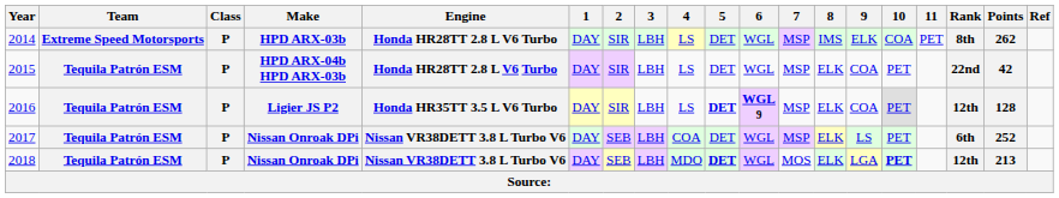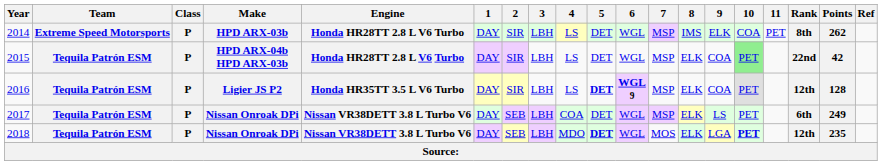 <table class="wikitable" style="text-align:center; font-size:90%">
 <tr>
 <th>Year</th>
 <th>Team</th>
 <th>Class</th>
 <th>Make</th>
 <th>Engine</th>
 <th>1</th>
 <th>2</th>
 <th>3</th>
 <th>4</th>
 <th>5</th>
 <th>6</th>
 <th>7</th>
 <th>8</th>
 <th>9</th>
 <th>10</th>
 <th>11</th>
 <th>Rank</th>
 <th>Points</th>
 <th>Ref</th>
 </tr>
 <tr>
 <td><a href='#'>2014</a></td>
 <th><a href='#'>Extreme Speed Motorsports</a></th>
 <th>P</th>
 <th><a href='#'>HPD ARX-03b</a></th>
 <th><a href='#'>Honda</a> HR28TT 2.8 L V6 Turbo</th>
 <td style="background:#dfffdf;"><a href='#'>DAY</a><br></td>
 <td style="background:#dfffdf;"><a href='#'>SIR</a><br></td>
 <td style="background:#dfffdf;"><a href='#'>LBH</a><br></td>
 <td style="background:#FFFFBF;"><a href='#'>LS</a><br></td>
 <td style="background:#dfffdf;"><a href='#'>DET</a><br></td>
 <td style="background:#dfffdf;"><a href='#'>WGL</a><br></td>
 <td style="background:#efcfff;"><a href='#'>MSP</a><br></td>
 <td style="background:#dfffdf;"><a href='#'>IMS</a><br></td>
 <td style="background:#dfffdf;"><a href='#'>ELK</a><br></td>
 <td style="background:#dfffdf;"><a href='#'>COA</a><br></td>
 <td><a href='#'>PET</a></td>
 <th><strong>8th</strong></th>
 <th><strong>262</strong></th>
 <td></td>
 </tr>
 <tr>
 <td><a href='#'>2015</a></td>
 <th><a href='#'>Tequila Patrón ESM</a></th>
 <th>P</th>
 <th><a href='#'>HPD ARX-04b</a> <small></small><br><a href='#'>HPD ARX-03b</a> <small></small></th>
 <th><a href='#'>Honda</a> HR28TT 2.8 L <a href='#'>V6</a> <a href='#'>Turbo</a></th>
 <td style="background:#EFCFFF;"><a href='#'>DAY</a><br></td>
 <td style="background:#EFCFFF;"><a href='#'>SIR</a><br></td>
 <td><a href='#'>LBH</a></td>
 <td><a href='#'>LS</a></td>
 <td><a href='#'>DET</a></td>
 <td><a href='#'>WGL</a></td>
 <td><a href='#'>MSP</a></td>
 <td><a href='#'>ELK</a></td>
 <td><a href='#'>COA</a></td>
-<td><a href='#'>PET</a></td>
+<td style="background: lightgreen;"><a href='#'>PET</a></td>
 <td></td>
 <th><strong>22nd</strong></th>
 <th><strong>42</strong></th>
 <td></td>
 </tr>
 <tr>
 <td><a href='#'>2016</a></td>
 <th><a href='#'>Tequila Patrón ESM</a></th>
 <th>P</th>
 <th><a href='#'>Ligier JS P2</a></th>
 <th><a href='#'>Honda</a> HR35TT 3.5 L V6 Turbo</th>
 <td style="background:#ffffbf;"><a href='#'>DAY</a><br></td>
 <td style="background:#ffffbf;"><a href='#'>SIR</a><br></td>
 <td><a href='#'>LBH</a></td>
 <td><a href='#'>LS</a></td>
 <td><strong><a href='#'>DET</a></strong></td>
 <td style="background:#EFCFFF;"><strong><a href='#'>WGL</a></strong><br><small><strong>9</strong></small></td>
 <td><a href='#'>MSP</a></td>
 <td><a href='#'>ELK</a></td>
 <td><a href='#'>COA</a></td>
 <td style="background:#dfdfdf;"><a href='#'>PET</a><br></td>
 <td></td>
 <th><strong>12th</strong></th>
 <th><strong>128</strong></th>
 <td></td>
 </tr>
 <tr>
 <td><a href='#'>2017</a></td>
 <th><a href='#'>Tequila Patrón ESM</a></th>
 <th>P</th>
 <th><a href='#'>Nissan Onroak DPi</a></th>
 <th><a href='#'>Nissan</a> VR38DETT 3.8 L Turbo V6</th>
 <td style="background:#dfffdf;"><a href='#'>DAY</a><br></td>
 <td style="background:#EFCFFF;"><a href='#'>SEB</a><br></td>
 <td style="background:#EFCFFF;"><a href='#'>LBH</a><br></td>
 <td style="background:#dfffdf;"><a href='#'>COA</a><br></td>
 <td style="background:#dfffdf;"><a href='#'>DET</a><br></td>
 <td style="background:#EFCFFF;"><a href='#'>WGL</a><br></td>
 <td style="background:#EFCFFF;"><a href='#'>MSP</a><br></td>
 <td style="background:#ffffbf;"><a href='#'>ELK</a><br></td>
 <td style="background:#dfffdf;"><a href='#'>LS</a><br></td>
 <td style="background:#dfffdf;"><a href='#'>PET</a><br></td>
 <td></td>
 <th><strong>6th</strong></th>
-<th><strong>252</strong></th>
+<th><strong>249</strong></th>
 <td></td>
 </tr>
 <tr>
 <td><a href='#'>2018</a></td>
 <th><a href='#'>Tequila Patrón ESM</a></th>
 <th>P</th>
 <th><a href='#'>Nissan Onroak DPi</a></th>
 <th><a href='#'>Nissan VR38DETT</a> 3.8 L Turbo V6</th>
 <td style="background:#EFCFFF;"><a href='#'>DAY</a><br></td>
 <td style="background:#FFFFBF;"><a href='#'>SEB</a><br></td>
 <td style="background:#EFCFFF;"><a href='#'>LBH</a><br></td>
 <td style="background:#DFFFDF;"><a href='#'>MDO</a><br></td>
 <td style="background:#DFFFDF;"><strong><a href='#'>DET</a></strong><br></td>
 <td style="background:#EFCFFF;"><a href='#'>WGL</a><br></td>
 <td><a href='#'>MOS</a></td>
 <td style="background:#DFFFDF;"><a href='#'>ELK</a><br></td>
 <td style="background:#FFFFBF;"><a href='#'>LGA</a><br></td>
 <td style="background:#DFFFDF;"><strong><a href='#'>PET</a></strong><br></td>
 <td></td>
 <th>12th</th>
-<th>213</th>
+<th>235</th>
 <td></td>
 </tr>
 <tr>
 <th colspan="19">Source:</th>
 </tr>
 </table>
